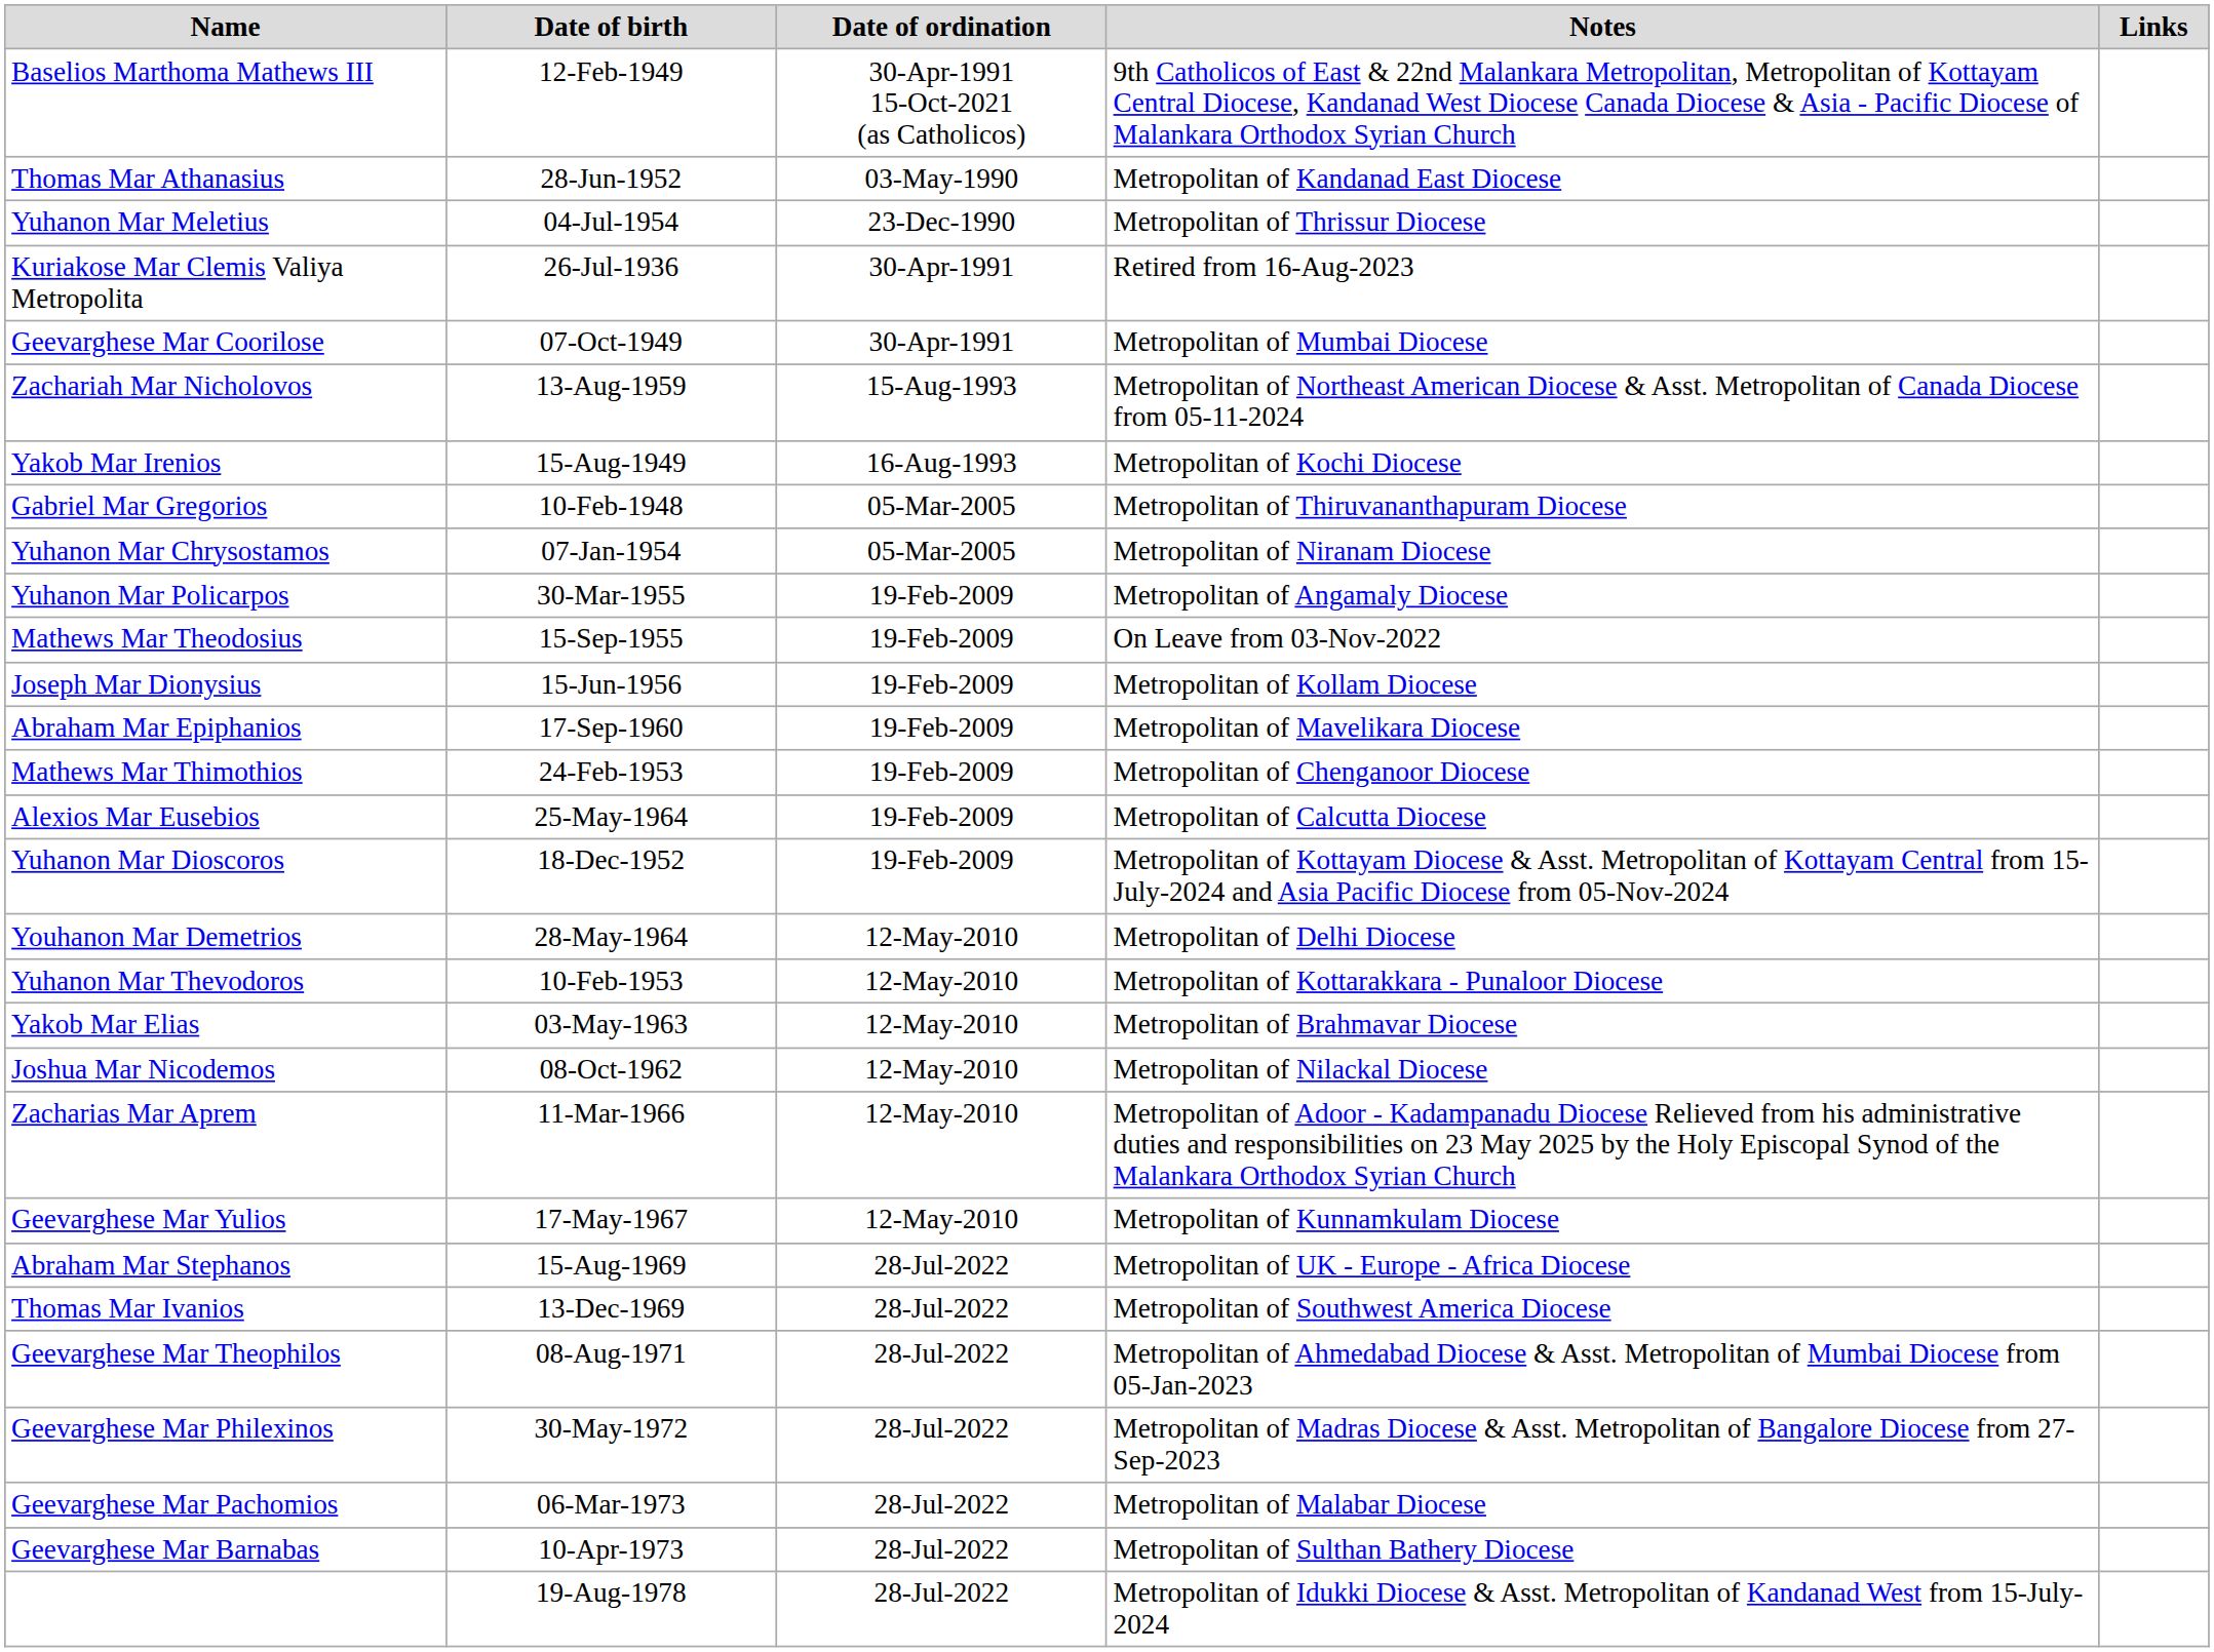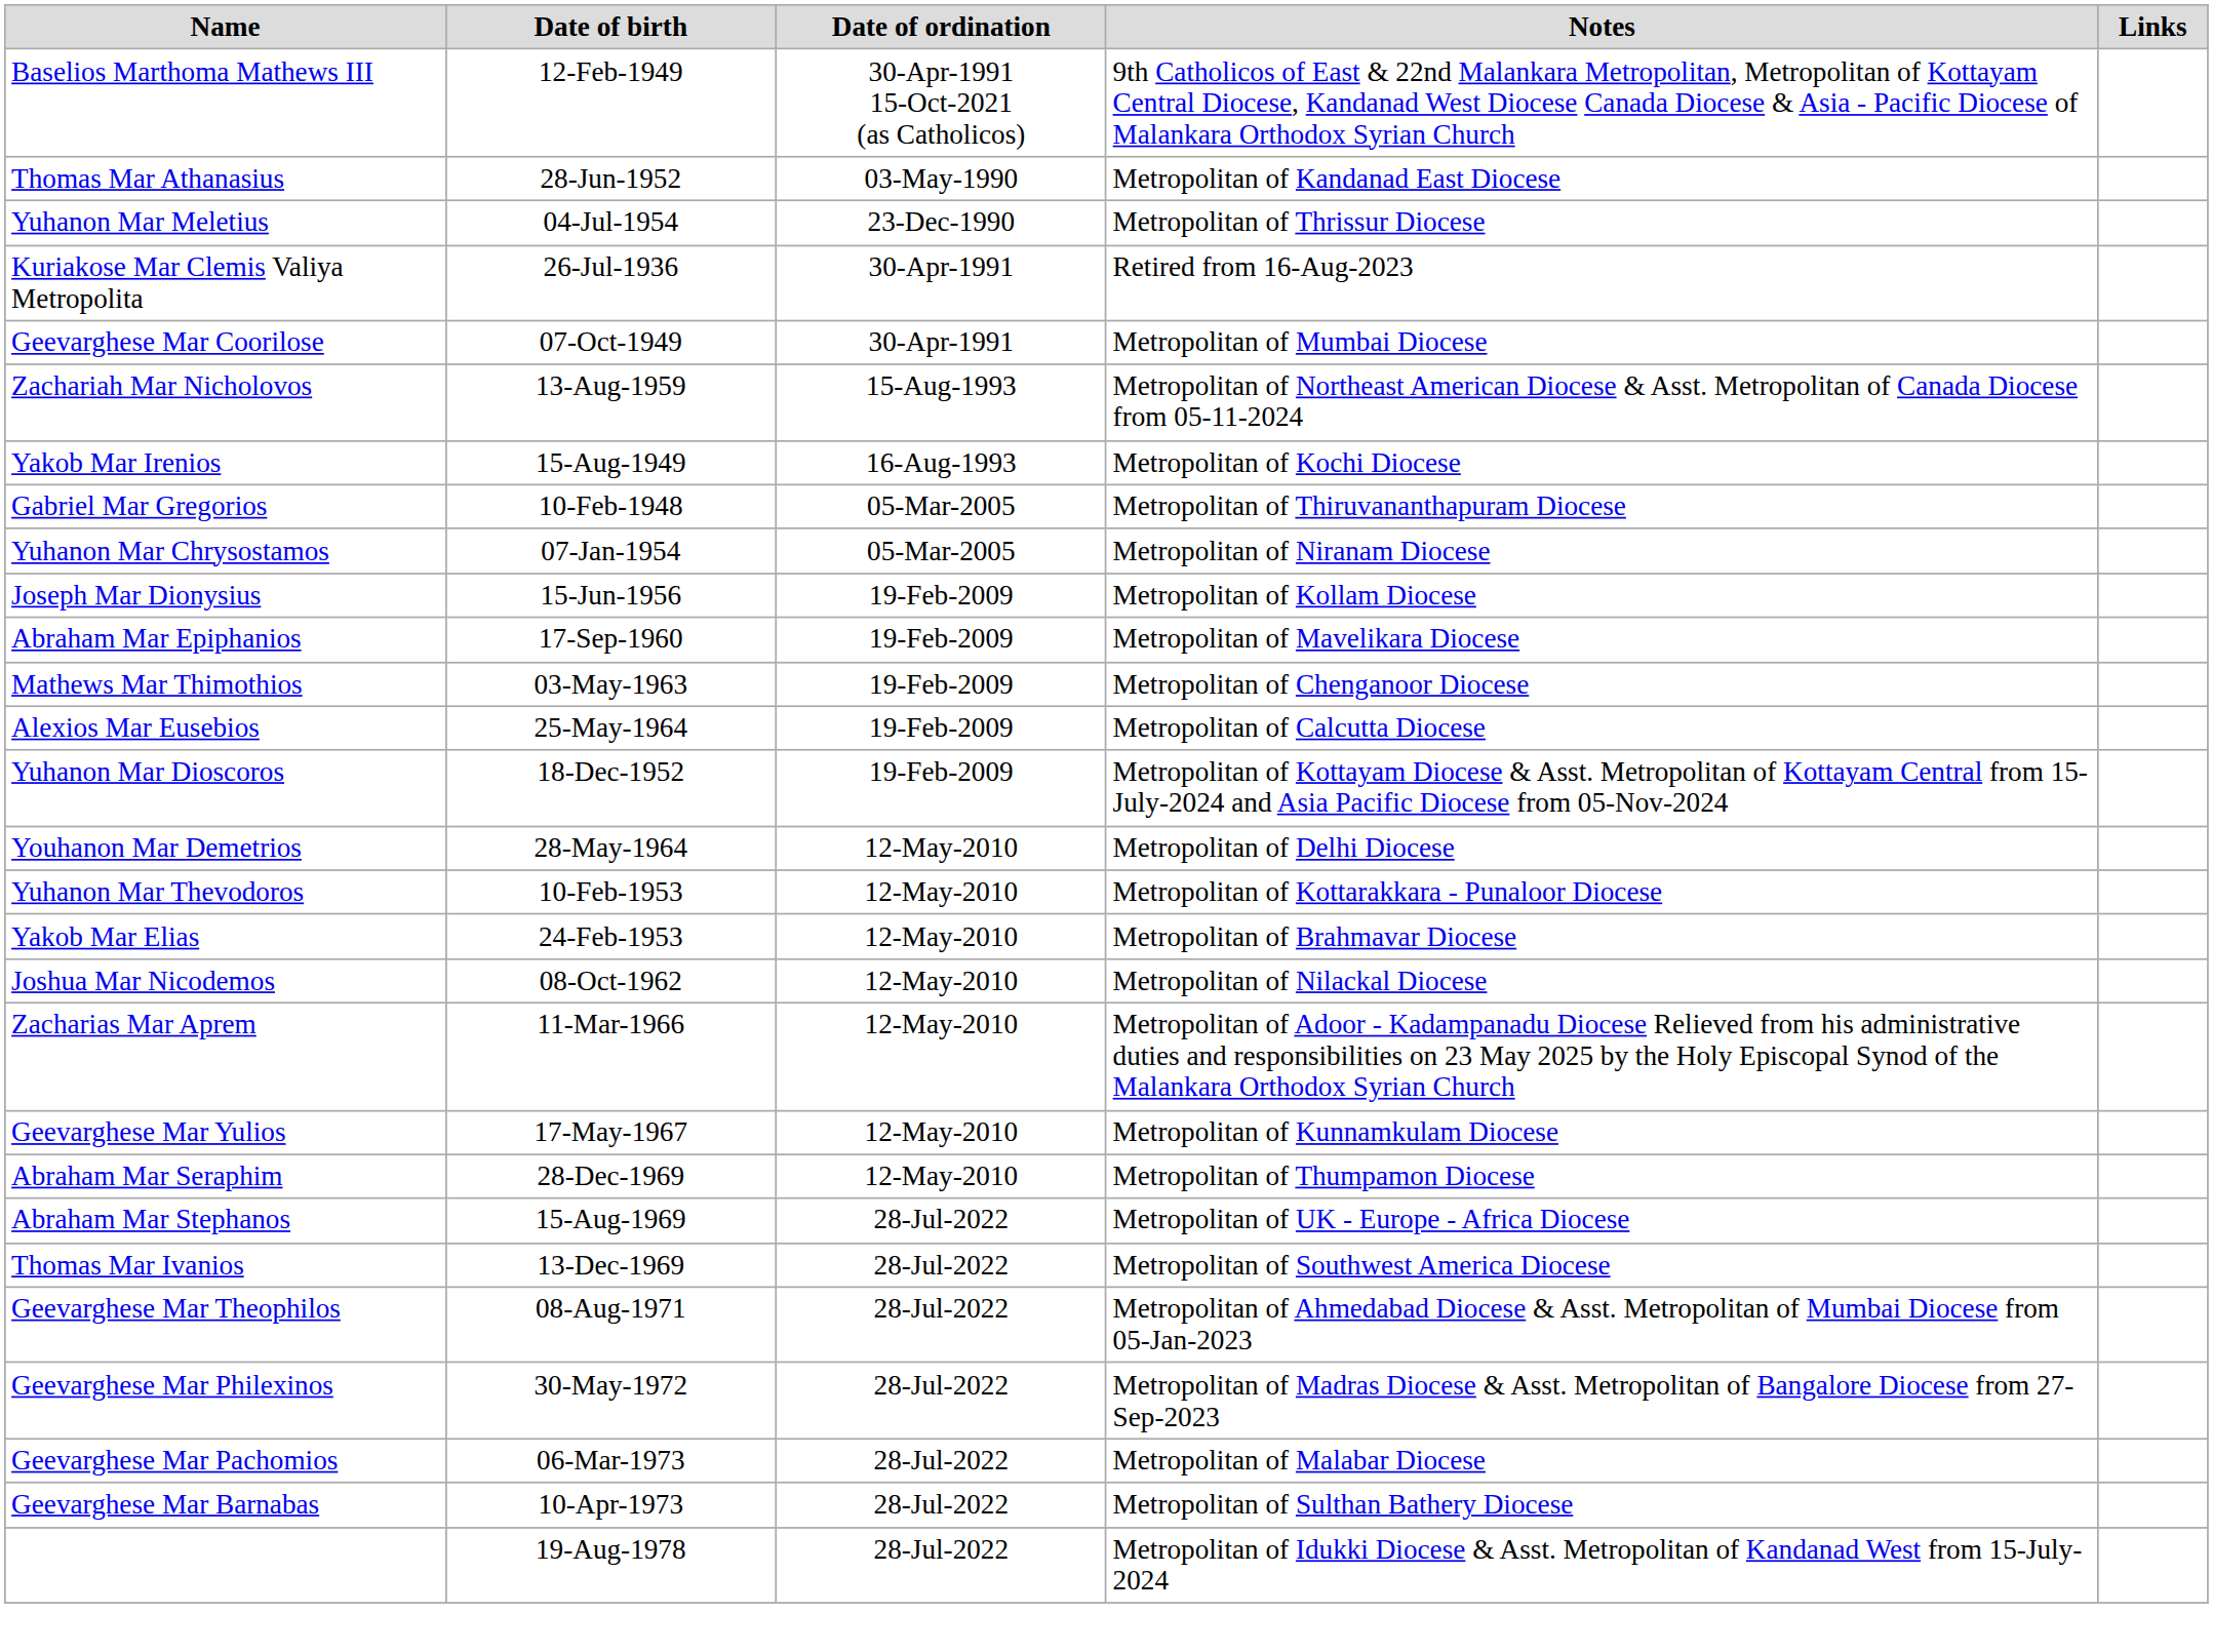 <table class="wikitable sortable" style="width: 100%;">
 <tr>
 <th style="background-color: #DCDCDC; width: 20%; color: #000000;">Name</th>
 <th style="background-color: #DCDCDC; width: 15%; color: #000000;">Date of birth</th>
 <th style="background-color: #DCDCDC; width: 15%; color: #000000;">Date of ordination</th>
 <th style="background-color: #DCDCDC; width: 45%; color: #000000;">Notes</th>
 <th style="background-color: #DCDCDC; width:  5%; color: #000000;">Links</th>
 </tr>
 <tr valign="top" style="background-color: #FFFFFF;">
 <td><a href='#'>Baselios Marthoma Mathews III</a></td>
 <td style="text-align: center;">12-Feb-1949</td>
 <td style="text-align: center;">30-Apr-1991 <br>15-Oct-2021 <br>(as Catholicos)</td>
 <td>9th <a href='#'>Catholicos of East</a> & 22nd <a href='#'>Malankara Metropolitan</a>, Metropolitan of <a href='#'>Kottayam Central Diocese</a>, <a href='#'>Kandanad West Diocese</a> <a href='#'>Canada Diocese</a> & <a href='#'>Asia - Pacific Diocese</a> of <a href='#'>Malankara Orthodox Syrian Church</a></td>
 <td></td>
 </tr>
 <tr valign="top" style="background-color: #FFFFFF;">
 <td><a href='#'>Thomas Mar Athanasius</a></td>
 <td style="text-align: center;">28-Jun-1952</td>
 <td style="text-align: center;">03-May-1990</td>
 <td>Metropolitan of <a href='#'>Kandanad East Diocese</a></td>
 <td></td>
 </tr>
 <tr valign="top" style="background-color: #FFFFFF;">
 <td><a href='#'>Yuhanon Mar Meletius</a></td>
 <td style="text-align: center;">04-Jul-1954</td>
 <td style="text-align: center;">23-Dec-1990</td>
 <td>Metropolitan of <a href='#'>Thrissur Diocese</a></td>
 <td></td>
 </tr>
 <tr valign="top" style="background-color: #FFFFFF;">
 <td><a href='#'>Kuriakose Mar Clemis</a> Valiya Metropolita</td>
 <td style="text-align: center;">26-Jul-1936</td>
 <td style="text-align: center;">30-Apr-1991</td>
 <td>Retired from 16-Aug-2023</td>
 <td></td>
 </tr>
 <tr valign="top" style="background-color: #FFFFFF;">
 <td><a href='#'>Geevarghese Mar Coorilose</a></td>
 <td style="text-align: center;">07-Oct-1949</td>
 <td style="text-align: center;">30-Apr-1991</td>
 <td>Metropolitan of <a href='#'>Mumbai Diocese</a></td>
 <td></td>
 </tr>
 <tr valign="top" style="background-color: #FFFFFF;">
 <td><a href='#'>Zachariah Mar Nicholovos</a></td>
 <td style="text-align: center;">13-Aug-1959</td>
 <td style="text-align: center;">15-Aug-1993</td>
 <td>Metropolitan of <a href='#'>Northeast American Diocese</a> & Asst. Metropolitan of <a href='#'>Canada Diocese</a> from 05-11-2024</td>
 <td></td>
 </tr>
 <tr valign="top" style="background-color: #FFFFFF;">
 <td><a href='#'>Yakob Mar Irenios</a></td>
 <td style="text-align: center;">15-Aug-1949</td>
 <td style="text-align: center;">16-Aug-1993</td>
 <td>Metropolitan of <a href='#'>Kochi Diocese</a></td>
 <td></td>
 </tr>
 <tr valign="top" style="background-color: #FFFFFF;">
 <td><a href='#'>Gabriel Mar Gregorios</a></td>
 <td style="text-align: center;">10-Feb-1948</td>
 <td style="text-align: center;">05-Mar-2005</td>
 <td>Metropolitan of <a href='#'>Thiruvananthapuram Diocese</a></td>
 <td></td>
 </tr>
 <tr valign="top" style="background-color: #FFFFFF;">
 <td><a href='#'>Yuhanon Mar Chrysostamos</a></td>
 <td style="text-align: center;">07-Jan-1954</td>
 <td style="text-align: center;">05-Mar-2005</td>
 <td>Metropolitan of <a href='#'>Niranam Diocese</a></td>
 <td></td>
 </tr>
 <tr valign="top" style="background-color: #FFFFFF;">
-<td><a href='#'>Yuhanon Mar Policarpos</a></td>
-<td style="text-align: center;">30-Mar-1955</td>
-<td style="text-align: center;">19-Feb-2009</td>
-<td>Metropolitan of <a href='#'>Angamaly Diocese</a></td>
-<td></td>
-</tr>
-<tr valign="top" style="background-color: #FFFFFF;">
-<td><a href='#'>Mathews Mar Theodosius</a></td>
-<td style="text-align: center;">15-Sep-1955</td>
-<td style="text-align: center;">19-Feb-2009</td>
-<td>On Leave from 03-Nov-2022</td>
-<td></td>
-</tr>
-<tr valign="top" style="background-color: #FFFFFF;">
 <td><a href='#'>Joseph Mar Dionysius</a></td>
 <td style="text-align: center;">15-Jun-1956</td>
 <td style="text-align: center;">19-Feb-2009</td>
 <td>Metropolitan of <a href='#'>Kollam Diocese</a></td>
 <td></td>
 </tr>
 <tr valign="top" style="background-color: #FFFFFF;">
 <td><a href='#'>Abraham Mar Epiphanios</a></td>
 <td style="text-align: center;">17-Sep-1960</td>
 <td style="text-align: center;">19-Feb-2009</td>
 <td>Metropolitan of <a href='#'>Mavelikara Diocese</a></td>
 <td></td>
 </tr>
 <tr valign="top" style="background-color: #FFFFFF;">
 <td><a href='#'>Mathews Mar Thimothios</a></td>
-<td style="text-align: center;">24-Feb-1953</td>
+<td style="text-align: center;">03-May-1963</td>
 <td style="text-align: center;">19-Feb-2009</td>
 <td>Metropolitan of <a href='#'>Chenganoor Diocese</a></td>
 <td></td>
 </tr>
 <tr valign="top" style="background-color: #FFFFFF;">
 <td><a href='#'>Alexios Mar Eusebios</a></td>
 <td style="text-align: center;">25-May-1964</td>
 <td style="text-align: center;">19-Feb-2009</td>
 <td>Metropolitan of <a href='#'>Calcutta Diocese</a></td>
 <td></td>
 </tr>
 <tr valign="top" style="background-color: #FFFFFF;">
 <td><a href='#'>Yuhanon Mar Dioscoros</a></td>
 <td style="text-align: center;">18-Dec-1952</td>
 <td style="text-align: center;">19-Feb-2009</td>
 <td>Metropolitan of <a href='#'>Kottayam Diocese</a> & Asst. Metropolitan of <a href='#'>Kottayam Central</a> from 15-July-2024 and <a href='#'>Asia Pacific Diocese</a> from 05-Nov-2024</td>
 <td></td>
 </tr>
 <tr valign="top" style="background-color: #FFFFFF;">
 <td><a href='#'>Youhanon Mar Demetrios</a></td>
 <td style="text-align: center;">28-May-1964</td>
 <td style="text-align: center;">12-May-2010</td>
 <td>Metropolitan of <a href='#'>Delhi Diocese</a></td>
 <td></td>
 </tr>
 <tr valign="top" style="background-color: #FFFFFF;">
 <td><a href='#'>Yuhanon Mar Thevodoros</a></td>
 <td style="text-align: center;">10-Feb-1953</td>
 <td style="text-align: center;">12-May-2010</td>
 <td>Metropolitan of <a href='#'>Kottarakkara - Punaloor Diocese</a></td>
 <td></td>
 </tr>
 <tr valign="top" style="background-color: #FFFFFF;">
 <td><a href='#'>Yakob Mar Elias</a></td>
-<td style="text-align: center;">03-May-1963</td>
+<td style="text-align: center;">24-Feb-1953</td>
 <td style="text-align: center;">12-May-2010</td>
 <td>Metropolitan of <a href='#'>Brahmavar Diocese</a></td>
 <td></td>
 </tr>
 <tr valign="top" style="background-color: #FFFFFF;">
 <td><a href='#'>Joshua Mar Nicodemos</a></td>
 <td style="text-align: center;">08-Oct-1962</td>
 <td style="text-align: center;">12-May-2010</td>
 <td>Metropolitan of <a href='#'>Nilackal Diocese</a></td>
 <td></td>
 </tr>
 <tr valign="top" style="background-color: #FFFFFF;">
 <td><a href='#'>Zacharias Mar Aprem</a></td>
 <td style="text-align: center;">11-Mar-1966</td>
 <td style="text-align: center;">12-May-2010</td>
 <td>Metropolitan of <a href='#'>Adoor - Kadampanadu Diocese</a> Relieved from his administrative duties and responsibilities on 23 May 2025 by the Holy Episcopal Synod of the <a href='#'>Malankara Orthodox Syrian Church</a></td>
 <td></td>
 </tr>
 <tr valign="top" style="background-color: #FFFFFF;">
 <td><a href='#'>Geevarghese Mar Yulios</a></td>
 <td style="text-align: center;">17-May-1967</td>
 <td style="text-align: center;">12-May-2010</td>
 <td>Metropolitan of <a href='#'>Kunnamkulam Diocese</a></td>
+<td></td>
+</tr>
+<tr valign="top" style="background-color: #FFFFFF;">
+<td><a href='#'>Abraham Mar Seraphim</a></td>
+<td style="text-align: center;">28-Dec-1969</td>
+<td style="text-align: center;">12-May-2010</td>
+<td>Metropolitan of <a href='#'>Thumpamon Diocese</a></td>
 <td></td>
 </tr>
 <tr valign="top" style="background-color: #FFFFFF;">
 <td><a href='#'>Abraham Mar Stephanos</a></td>
 <td style="text-align: center;">15-Aug-1969</td>
 <td style="text-align: center;">28-Jul-2022</td>
 <td>Metropolitan of <a href='#'>UK - Europe - Africa Diocese</a></td>
 <td></td>
 </tr>
 <tr valign="top" style="background-color: #FFFFFF;">
 <td><a href='#'>Thomas Mar Ivanios</a></td>
 <td style="text-align: center;">13-Dec-1969</td>
 <td style="text-align: center;">28-Jul-2022</td>
 <td>Metropolitan of <a href='#'>Southwest America Diocese</a></td>
 <td></td>
 </tr>
 <tr valign="top" style="background-color: #FFFFFF;">
 <td><a href='#'>Geevarghese Mar Theophilos</a></td>
 <td style="text-align: center;">08-Aug-1971</td>
 <td style="text-align: center;">28-Jul-2022</td>
 <td>Metropolitan of <a href='#'>Ahmedabad Diocese</a> & Asst. Metropolitan of <a href='#'>Mumbai Diocese</a> from 05-Jan-2023</td>
 <td></td>
 </tr>
 <tr valign="top" style="background-color: #FFFFFF;">
 <td><a href='#'>Geevarghese Mar Philexinos</a></td>
 <td style="text-align: center;">30-May-1972</td>
 <td style="text-align: center;">28-Jul-2022</td>
 <td>Metropolitan of <a href='#'>Madras Diocese</a> & Asst. Metropolitan of <a href='#'>Bangalore Diocese</a> from 27-Sep-2023</td>
 <td></td>
 </tr>
 <tr valign="top" style="background-color: #FFFFFF;">
 <td><a href='#'>Geevarghese Mar Pachomios</a></td>
 <td style="text-align: center;">06-Mar-1973</td>
 <td style="text-align: center;">28-Jul-2022</td>
 <td>Metropolitan of <a href='#'>Malabar Diocese</a></td>
 <td></td>
 </tr>
 <tr valign="top" style="background-color: #FFFFFF;">
 <td><a href='#'>Geevarghese Mar Barnabas</a></td>
 <td style="text-align: center;">10-Apr-1973</td>
 <td style="text-align: center;">28-Jul-2022</td>
 <td>Metropolitan of <a href='#'>Sulthan Bathery Diocese</a></td>
 <td></td>
 </tr>
 <tr valign="top" style="background-color: #FFFFFF;">
 <td></td>
 <td style="text-align: center;">19-Aug-1978</td>
 <td style="text-align: center;">28-Jul-2022</td>
 <td>Metropolitan of <a href='#'>Idukki Diocese</a> & Asst. Metropolitan of <a href='#'>Kandanad West</a> from 15-July-2024</td>
 <td></td>
 </tr>
 </table>
